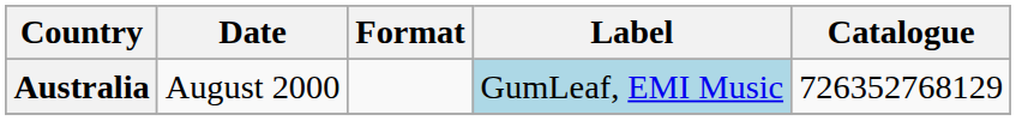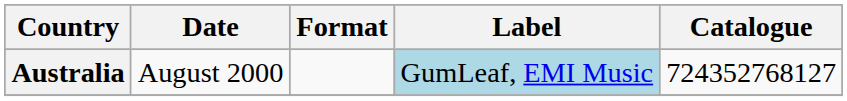 <table class="wikitable plainrowheaders">
 <tr>
 <th scope="col">Country</th>
 <th scope="col">Date</th>
 <th scope="col">Format</th>
 <th scope="col">Label</th>
 <th scope="col">Catalogue</th>
 </tr>
 <tr>
 <th scope="row">Australia</th>
 <td>August 2000</td>
 <td></td>
 <td style="background: lightblue;">GumLeaf, <a href='#'>EMI Music</a></td>
-<td>726352768129</td>
+<td>724352768127</td>
 </tr>
 <tr>
 </tr>
 </table>
